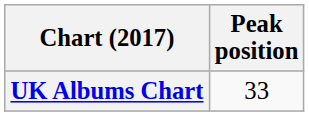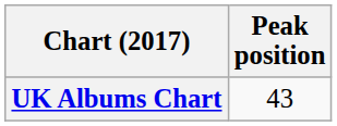 <table class="wikitable plainrowheaders">
 <tr>
 <th scope="col">Chart (2017)</th>
 <th scope="col">Peak<br>position</th>
 </tr>
 <tr>
 <th scope="row"><a href='#'>UK Albums Chart</a></th>
-<td style="text-align:center;">33</td>
+<td style="text-align:center;">43</td>
 </tr>
 </table>
